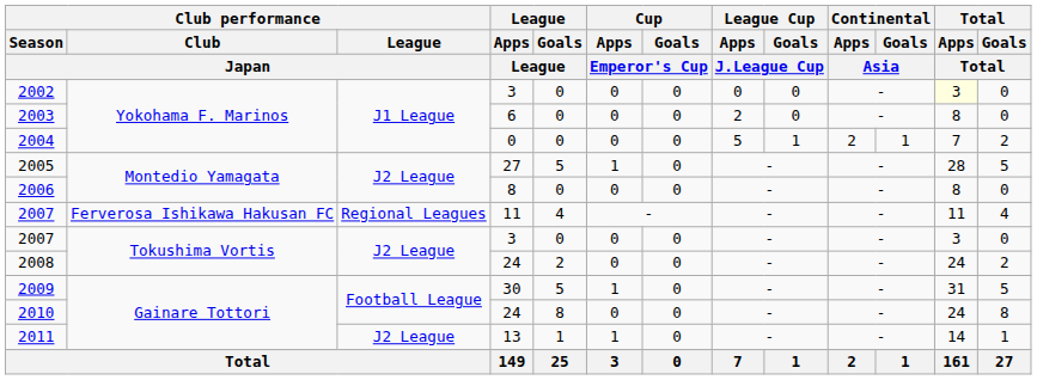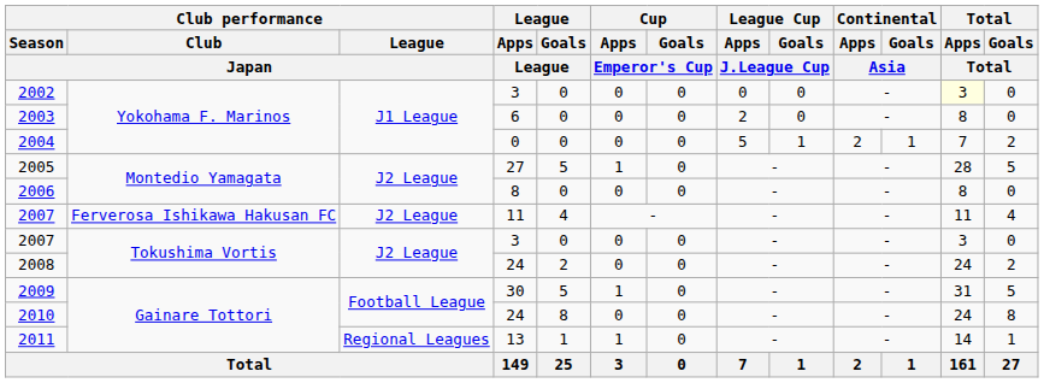 <table class="wikitable" style="text-align:center;">
 <tr>
 <th colspan=3>Club performance</th>
 <th colspan=2>League</th>
 <th colspan=2>Cup</th>
 <th colspan=2>League Cup</th>
 <th colspan=2>Continental</th>
 <th colspan=2>Total</th>
 </tr>
 <tr>
 <th>Season</th>
 <th>Club</th>
 <th>League</th>
 <th>Apps</th>
 <th>Goals</th>
 <th>Apps</th>
 <th>Goals</th>
 <th>Apps</th>
 <th>Goals</th>
 <th>Apps</th>
 <th>Goals</th>
 <th>Apps</th>
 <th>Goals</th>
 </tr>
 <tr>
 <th colspan=3>Japan</th>
 <th colspan=2>League</th>
 <th colspan=2><a href='#'>Emperor's Cup</a></th>
 <th colspan=2><a href='#'>J.League Cup</a></th>
 <th colspan=2><a href='#'>Asia</a></th>
 <th colspan=2>Total</th>
 </tr>
 <tr>
 <td><a href='#'>2002</a></td>
 <td rowspan="3"><a href='#'>Yokohama F. Marinos</a></td>
 <td rowspan="3"><a href='#'>J1 League</a></td>
 <td>3</td>
 <td>0</td>
 <td>0</td>
 <td>0</td>
 <td>0</td>
 <td>0</td>
 <td colspan="2">-</td>
 <td style="background: lightyellow;">3</td>
 <td>0</td>
 </tr>
 <tr>
 <td><a href='#'>2003</a></td>
 <td>6</td>
 <td>0</td>
 <td>0</td>
 <td>0</td>
 <td>2</td>
 <td>0</td>
 <td colspan="2">-</td>
 <td>8</td>
 <td>0</td>
 </tr>
 <tr>
 <td><a href='#'>2004</a></td>
 <td>0</td>
 <td>0</td>
 <td>0</td>
 <td>0</td>
 <td>5</td>
 <td>1</td>
 <td>2</td>
 <td>1</td>
 <td>7</td>
 <td>2</td>
 </tr>
 <tr>
 <td>2005</td>
 <td rowspan="2"><a href='#'>Montedio Yamagata</a></td>
 <td rowspan="2"><a href='#'>J2 League</a></td>
 <td>27</td>
 <td>5</td>
 <td>1</td>
 <td>0</td>
 <td colspan="2">-</td>
 <td colspan="2">-</td>
 <td>28</td>
 <td>5</td>
 </tr>
 <tr>
 <td><a href='#'>2006</a></td>
 <td>8</td>
 <td>0</td>
 <td>0</td>
 <td>0</td>
 <td colspan="2">-</td>
 <td colspan="2">-</td>
 <td>8</td>
 <td>0</td>
 </tr>
 <tr>
 <td><a href='#'>2007</a></td>
 <td><a href='#'>Ferverosa Ishikawa Hakusan FC</a></td>
-<td><a href='#'>Regional Leagues</a></td>
+<td><a href='#'>J2 League</a></td>
 <td>11</td>
 <td>4</td>
 <td colspan="2">-</td>
 <td colspan="2">-</td>
 <td colspan="2">-</td>
 <td>11</td>
 <td>4</td>
 </tr>
 <tr>
 <td>2007</td>
 <td rowspan="2"><a href='#'>Tokushima Vortis</a></td>
 <td rowspan="2"><a href='#'>J2 League</a></td>
 <td>3</td>
 <td>0</td>
 <td>0</td>
 <td>0</td>
 <td colspan="2">-</td>
 <td colspan="2">-</td>
 <td>3</td>
 <td>0</td>
 </tr>
 <tr>
 <td>2008</td>
 <td>24</td>
 <td>2</td>
 <td>0</td>
 <td>0</td>
 <td colspan="2">-</td>
 <td colspan="2">-</td>
 <td>24</td>
 <td>2</td>
 </tr>
 <tr>
 <td><a href='#'>2009</a></td>
 <td rowspan="3"><a href='#'>Gainare Tottori</a></td>
 <td rowspan="2"><a href='#'>Football League</a></td>
 <td>30</td>
 <td>5</td>
 <td>1</td>
 <td>0</td>
 <td colspan="2">-</td>
 <td colspan="2">-</td>
 <td>31</td>
 <td>5</td>
 </tr>
 <tr>
 <td><a href='#'>2010</a></td>
 <td>24</td>
 <td>8</td>
 <td>0</td>
 <td>0</td>
 <td colspan="2">-</td>
 <td colspan="2">-</td>
 <td>24</td>
 <td>8</td>
 </tr>
 <tr>
 <td><a href='#'>2011</a></td>
-<td><a href='#'>J2 League</a></td>
+<td><a href='#'>Regional Leagues</a></td>
 <td>13</td>
 <td>1</td>
 <td>1</td>
 <td>0</td>
 <td colspan="2">-</td>
 <td colspan="2">-</td>
 <td>14</td>
 <td>1</td>
 </tr>
 <tr>
 <th colspan=3>Total</th>
 <th>149</th>
 <th>25</th>
 <th>3</th>
 <th>0</th>
 <th>7</th>
 <th>1</th>
 <th>2</th>
 <th>1</th>
 <th>161</th>
 <th>27</th>
 </tr>
 </table>
